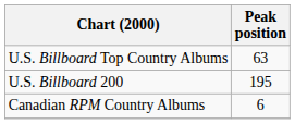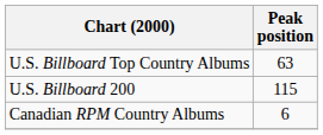 <table class="wikitable">
 <tr>
 <th>Chart (2000)</th>
 <th>Peak<br>position</th>
 </tr>
 <tr>
 <td>U.S. <em>Billboard</em> Top Country Albums</td>
 <td align="center">63</td>
 </tr>
 <tr>
 <td>U.S. <em>Billboard</em> 200</td>
-<td align="center">195</td>
+<td align="center">115</td>
 </tr>
 <tr>
 <td>Canadian <em>RPM</em> Country Albums</td>
 <td align="center">6</td>
 </tr>
 <tr>
 </tr>
 </table>
